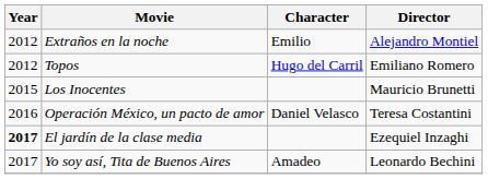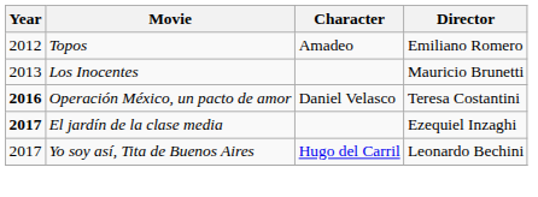 <table class="wikitable" style="font-size: 90%;">
 <tr>
 <th>Year</th>
 <th>Movie</th>
 <th>Character</th>
 <th>Director</th>
 </tr>
 <tr>
 <td>2012</td>
-<td><em>Extraños en la noche</em></td>
-<td>Emilio</td>
-<td><a href='#'>Alejandro Montiel</a></td>
-</tr>
-<tr>
-<td>2012</td>
 <td><em>Topos</em></td>
-<td><a href='#'>Hugo del Carril</a></td>
+<td>Amadeo</td>
 <td>Emiliano Romero</td>
 </tr>
 <tr>
-<td>2015</td>
+<td>2013</td>
 <td><em>Los Inocentes</em></td>
 <td></td>
 <td>Mauricio Brunetti</td>
 </tr>
 <tr>
-<td>2016</td>
+<td><strong>2016</strong></td>
 <td><em>Operación México, un pacto de amor</em></td>
 <td>Daniel Velasco</td>
 <td>Teresa Costantini</td>
 </tr>
 <tr>
 <td><strong>2017</strong></td>
 <td><em>El jardín de la clase media</em></td>
 <td></td>
 <td>Ezequiel Inzaghi</td>
 </tr>
 <tr>
 <td>2017</td>
 <td><em>Yo soy así, Tita de Buenos Aires</em></td>
-<td>Amadeo</td>
+<td><a href='#'>Hugo del Carril</a></td>
 <td>Leonardo Bechini</td>
 </tr>
 <tr>
 </tr>
 </table>
